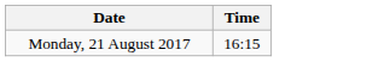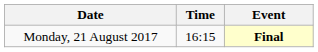 <table class="wikitable" style="text-align:center;">
 <tr>
 <th width="200">Date</th>
 <th width="50">Time</th>
+<th width="100">Event</th>
 </tr>
 <tr>
 <td>Monday, 21 August 2017</td>
 <td>16:15</td>
+<td bgcolor="ffffcc"><strong>Final</strong></td>
 </tr>
 </table>
